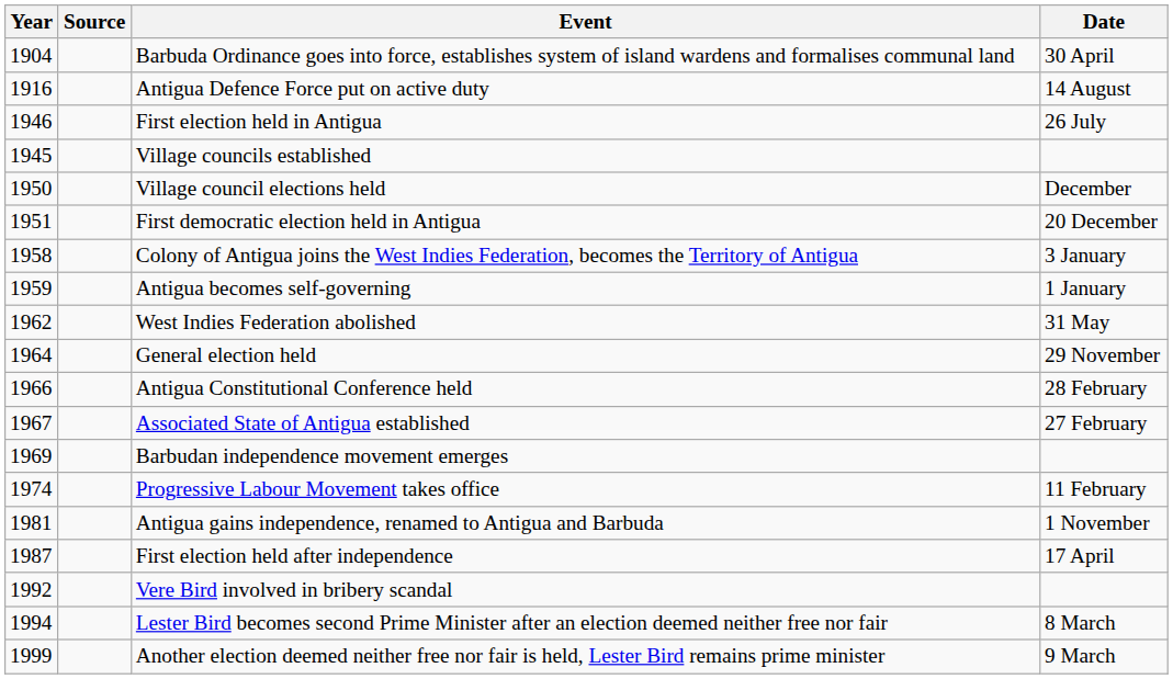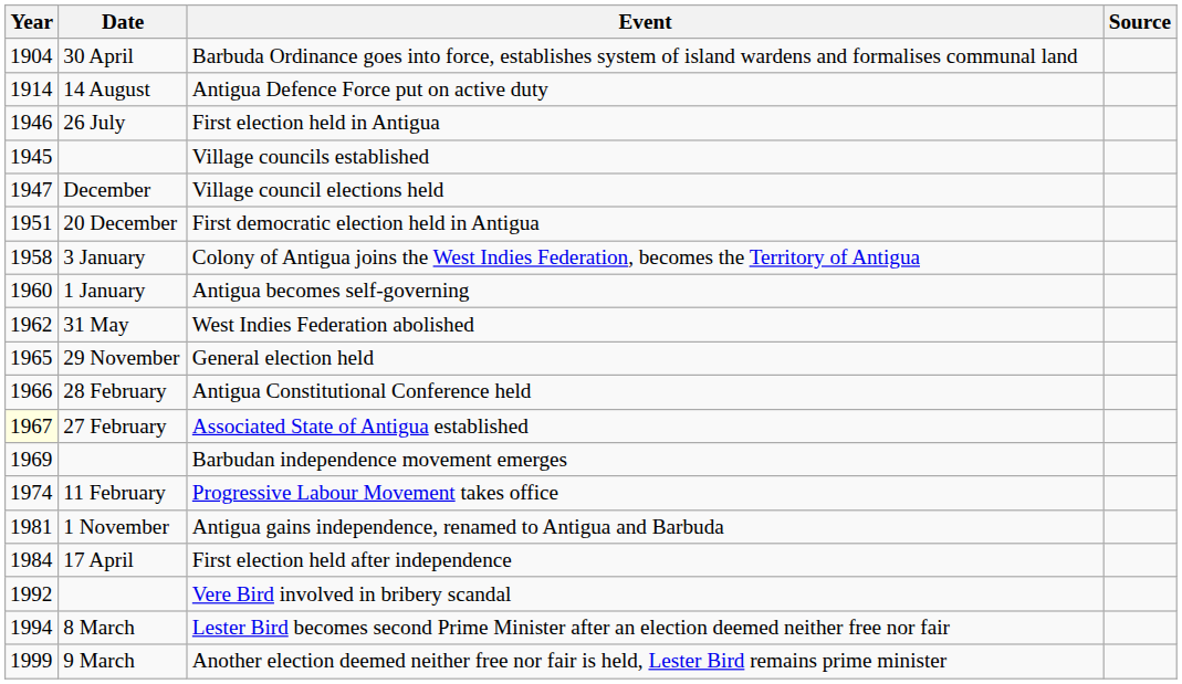 <table class="wikitable" width="100%">
 <tr>
 <th>Year</th>
+<th>Date</th>
+<th>Event</th>
 <th>Source</th>
-<th>Event</th>
-<th>Date</th>
 </tr>
 <tr>
 <td>1904</td>
+<td>30 April</td>
+<td>Barbuda Ordinance goes into force, establishes system of island wardens and formalises communal land</td>
 <td></td>
-<td>Barbuda Ordinance goes into force, establishes system of island wardens and formalises communal land</td>
-<td>30 April</td>
 </tr>
 <tr>
-<td>1916</td>
+<td>1914</td>
+<td>14 August</td>
+<td>Antigua Defence Force put on active duty</td>
 <td></td>
-<td>Antigua Defence Force put on active duty</td>
-<td>14 August</td>
 </tr>
 <tr>
 <td>1946</td>
+<td>26 July</td>
+<td>First election held in Antigua</td>
 <td></td>
-<td>First election held in Antigua</td>
-<td>26 July</td>
 </tr>
 <tr>
 <td>1945</td>
 <td></td>
 <td>Village councils established</td>
 <td></td>
 </tr>
 <tr>
-<td>1950</td>
+<td>1947</td>
+<td>December</td>
+<td>Village council elections held</td>
 <td></td>
-<td>Village council elections held</td>
-<td>December</td>
 </tr>
 <tr>
 <td>1951</td>
+<td>20 December</td>
+<td>First democratic election held in Antigua</td>
 <td></td>
-<td>First democratic election held in Antigua</td>
-<td>20 December</td>
 </tr>
 <tr>
 <td>1958</td>
+<td>3 January</td>
+<td>Colony of Antigua joins the <a href='#'>West Indies Federation</a>, becomes the <a href='#'>Territory of Antigua</a></td>
 <td></td>
-<td>Colony of Antigua joins the <a href='#'>West Indies Federation</a>, becomes the <a href='#'>Territory of Antigua</a></td>
-<td>3 January</td>
 </tr>
 <tr>
-<td>1959</td>
+<td>1960</td>
+<td>1 January</td>
+<td>Antigua becomes self-governing</td>
 <td></td>
-<td>Antigua becomes self-governing</td>
-<td>1 January</td>
 </tr>
 <tr>
 <td>1962</td>
+<td>31 May</td>
+<td>West Indies Federation abolished</td>
 <td></td>
-<td>West Indies Federation abolished</td>
-<td>31 May</td>
 </tr>
 <tr>
-<td>1964</td>
+<td>1965</td>
+<td>29 November</td>
+<td>General election held</td>
 <td></td>
-<td>General election held</td>
-<td>29 November</td>
 </tr>
 <tr>
 <td>1966</td>
+<td>28 February</td>
+<td>Antigua Constitutional Conference held</td>
 <td></td>
-<td>Antigua Constitutional Conference held</td>
-<td>28 February</td>
 </tr>
 <tr>
-<td>1967</td>
+<td style="background: lightyellow;">1967</td>
+<td>27 February</td>
+<td><a href='#'>Associated State of Antigua</a> established</td>
 <td></td>
-<td><a href='#'>Associated State of Antigua</a> established</td>
-<td>27 February</td>
 </tr>
 <tr>
 <td>1969</td>
 <td></td>
 <td>Barbudan independence movement emerges</td>
 <td></td>
 </tr>
 <tr>
 <td>1974</td>
+<td>11 February</td>
+<td><a href='#'>Progressive Labour Movement</a> takes office</td>
 <td></td>
-<td><a href='#'>Progressive Labour Movement</a> takes office</td>
-<td>11 February</td>
 </tr>
 <tr>
 <td>1981</td>
+<td>1 November</td>
+<td>Antigua gains independence, renamed to Antigua and Barbuda</td>
 <td></td>
-<td>Antigua gains independence, renamed to Antigua and Barbuda</td>
-<td>1 November</td>
 </tr>
 <tr>
-<td>1987</td>
+<td>1984</td>
+<td>17 April</td>
+<td>First election held after independence</td>
 <td></td>
-<td>First election held after independence</td>
-<td>17 April</td>
 </tr>
 <tr>
 <td>1992</td>
 <td></td>
 <td><a href='#'>Vere Bird</a> involved in bribery scandal</td>
 <td></td>
 </tr>
 <tr>
 <td>1994</td>
+<td>8 March</td>
+<td><a href='#'>Lester Bird</a> becomes second Prime Minister after an election deemed neither free nor fair</td>
 <td></td>
-<td><a href='#'>Lester Bird</a> becomes second Prime Minister after an election deemed neither free nor fair</td>
-<td>8 March</td>
 </tr>
 <tr>
 <td>1999</td>
+<td>9 March</td>
+<td>Another election deemed neither free nor fair is held, <a href='#'>Lester Bird</a> remains prime minister</td>
 <td></td>
-<td>Another election deemed neither free nor fair is held, <a href='#'>Lester Bird</a> remains prime minister</td>
-<td>9 March</td>
 </tr>
 </table>
